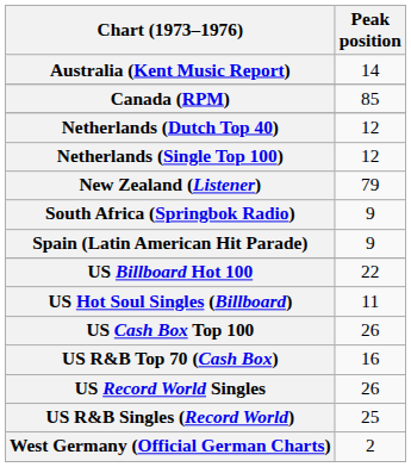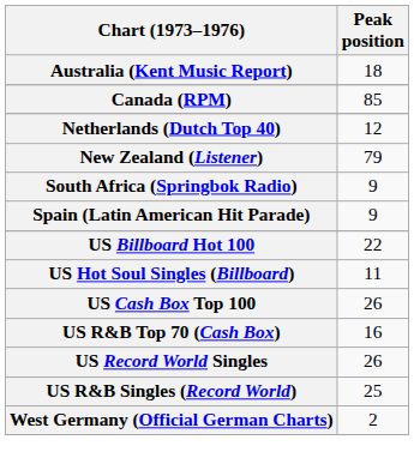 <table class="wikitable sortable plainrowheaders" style="text-align:center;">
 <tr>
 <th scope="col">Chart (1973–1976)</th>
 <th scope="col">Peak<br>position</th>
 </tr>
 <tr>
 <th scope="row">Australia (<a href='#'>Kent Music Report</a>)</th>
-<td>14</td>
+<td>18</td>
 </tr>
 <tr>
 </tr>
 <tr>
 <th scope="row">Canada (<a href='#'>RPM</a>)</th>
 <td>85</td>
 </tr>
 <tr>
 </tr>
 <tr>
 <th scope="row">Netherlands (<a href='#'>Dutch Top 40</a>)</th>
-<td>12</td>
-</tr>
-<tr>
-<th scope="row">Netherlands (<a href='#'>Single Top 100</a>)</th>
 <td>12</td>
 </tr>
 <tr>
 <th scope="row">New Zealand (<em><a href='#'>Listener</a></em>)</th>
 <td>79</td>
 </tr>
 <tr>
 <th scope="row">South Africa (<a href='#'>Springbok Radio</a>)</th>
 <td>9</td>
 </tr>
 <tr>
 <th scope="row">Spain (Latin American Hit Parade)</th>
 <td>9</td>
 </tr>
 <tr>
 </tr>
 <tr>
 </tr>
 <tr>
 <th scope="row">US <a href='#'><em>Billboard</em> Hot 100</a></th>
 <td>22</td>
 </tr>
 <tr>
 <th scope="row">US <a href='#'>Hot Soul Singles</a> (<em><a href='#'>Billboard</a></em>)</th>
 <td>11</td>
 </tr>
 <tr>
 <th scope="row">US <em><a href='#'>Cash Box</a></em> Top 100</th>
 <td>26</td>
 </tr>
 <tr>
 <th scope="row">US R&B Top 70 (<em><a href='#'>Cash Box</a></em>)</th>
 <td>16</td>
 </tr>
 <tr>
 <th scope="row">US <em><a href='#'>Record World</a></em> Singles</th>
 <td>26</td>
 </tr>
 <tr>
 <th scope="row">US R&B Singles (<em><a href='#'>Record World</a></em>)</th>
 <td>25</td>
 </tr>
 <tr>
 <th scope="row">West Germany (<a href='#'>Official German Charts</a>)</th>
 <td>2</td>
 </tr>
 <tr>
 </tr>
 </table>
